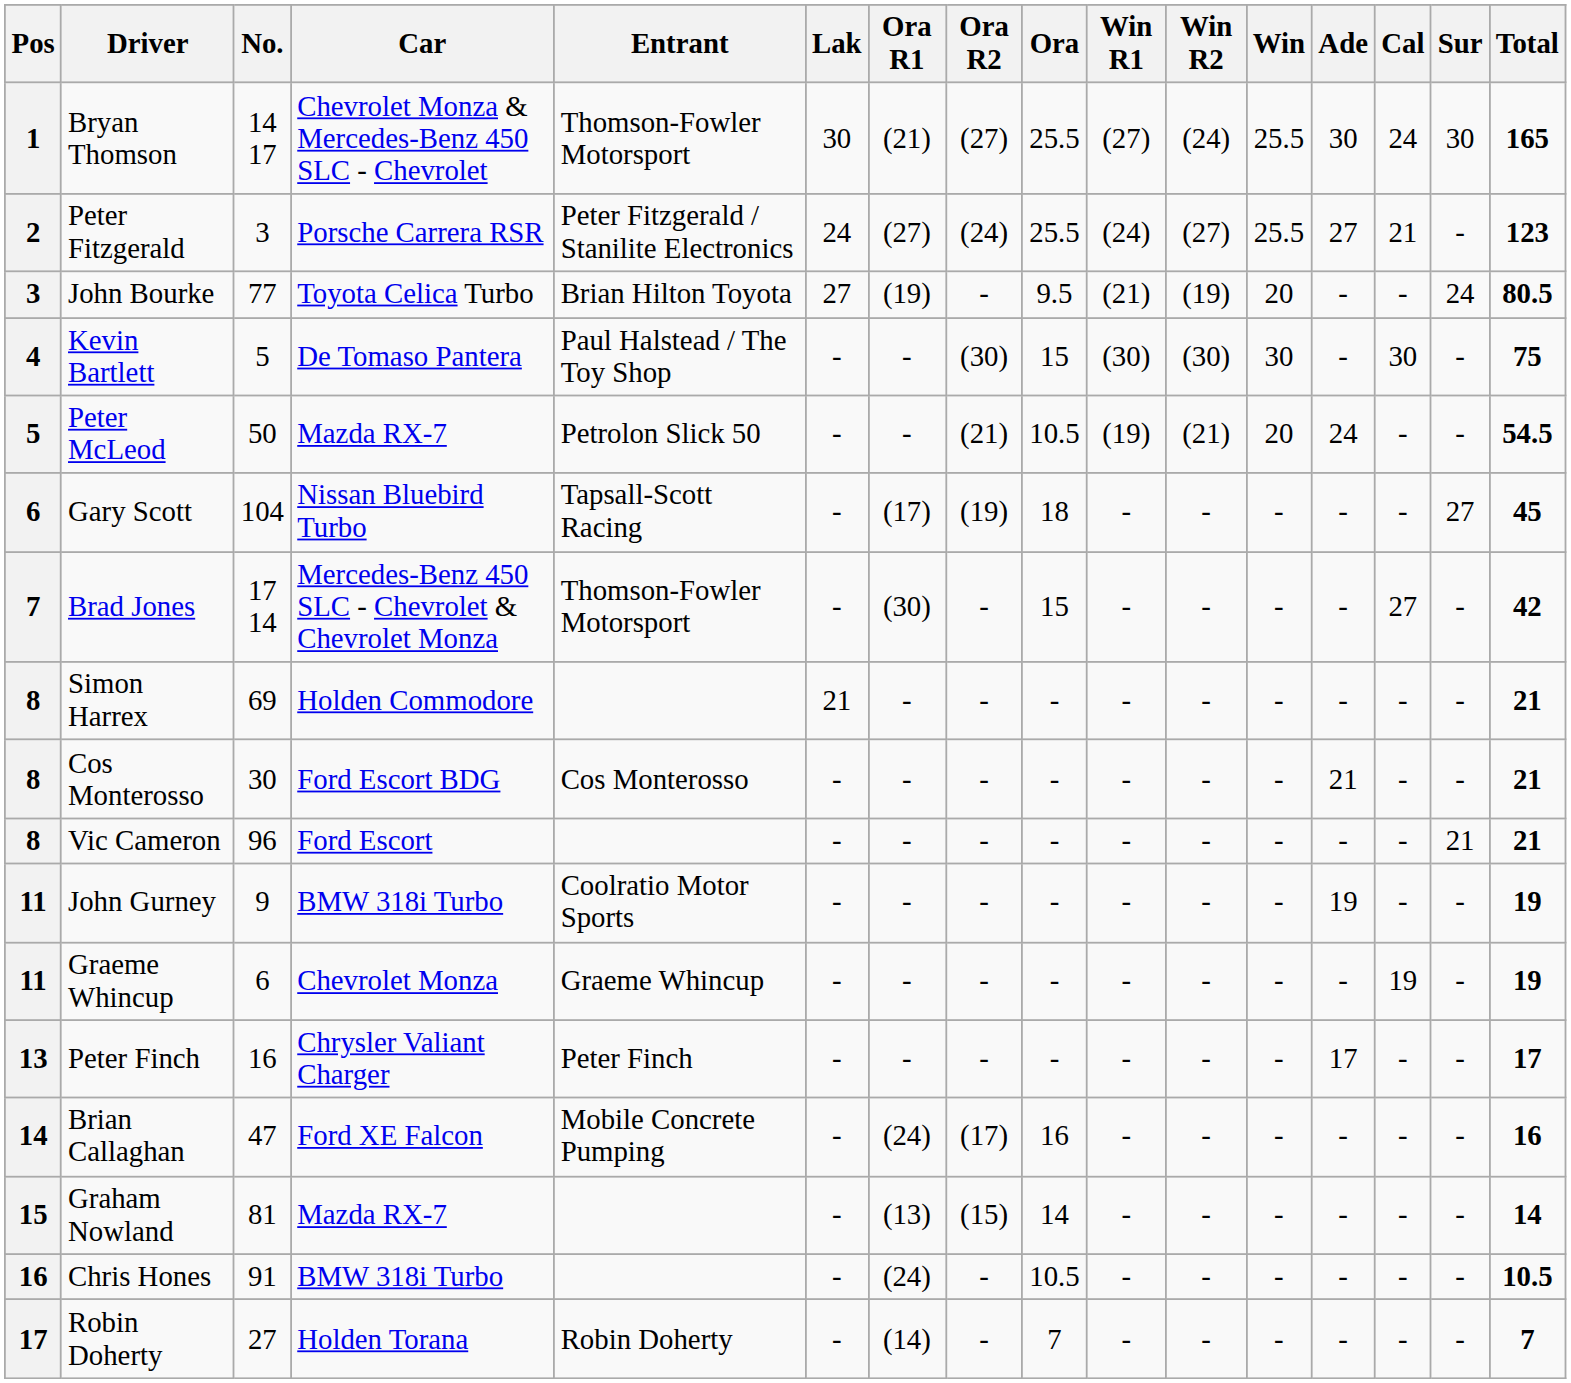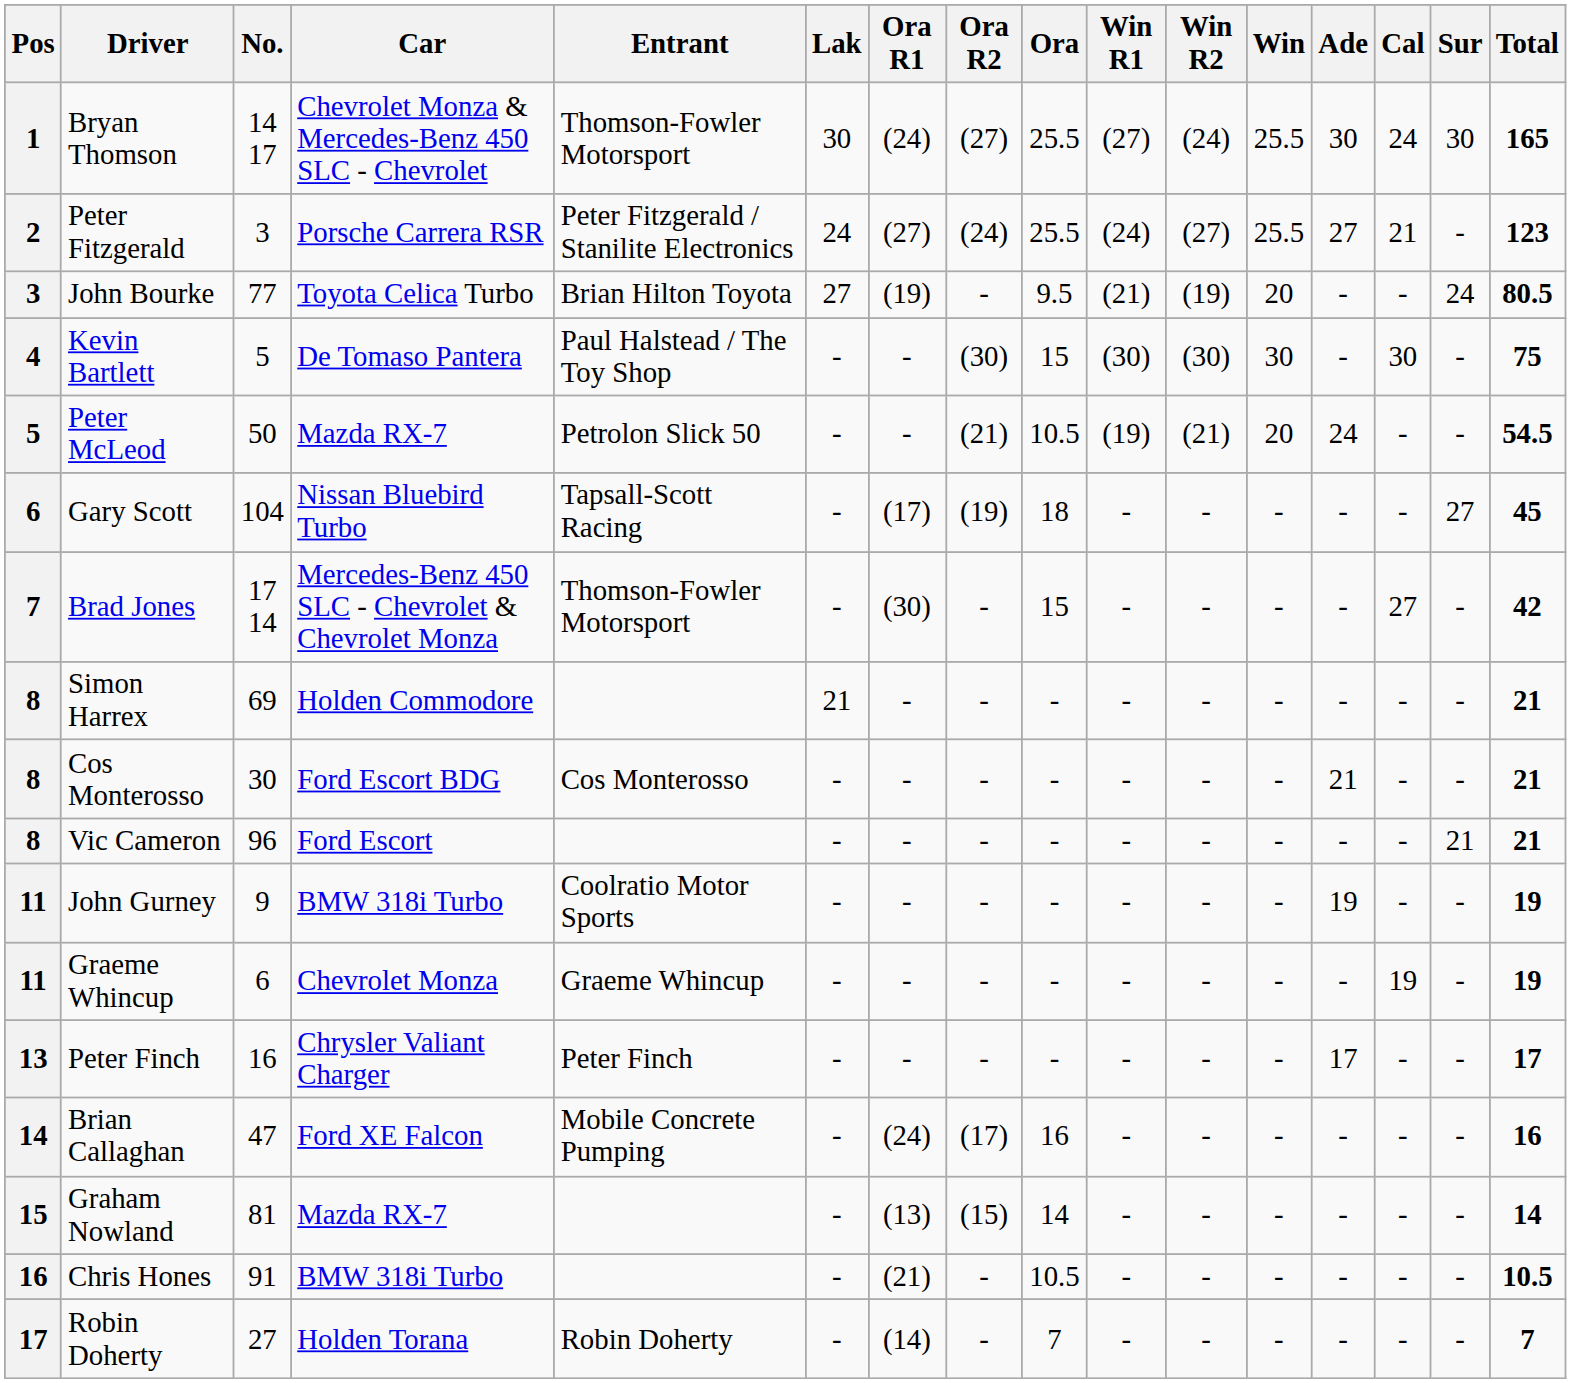 <table class="wikitable" style="font-size;">
 <tr>
 <th>Pos</th>
 <th>Driver</th>
 <th>No.</th>
 <th>Car</th>
 <th>Entrant</th>
 <th>Lak</th>
 <th>Ora R1</th>
 <th>Ora R2</th>
 <th>Ora</th>
 <th>Win R1</th>
 <th>Win R2</th>
 <th>Win</th>
 <th>Ade</th>
 <th>Cal</th>
 <th>Sur</th>
 <th>Total</th>
 </tr>
 <tr>
 <th>1</th>
 <td>Bryan Thomson</td>
 <td align="center">14<br>17</td>
 <td><a href='#'>Chevrolet Monza</a> & <br><a href='#'>Mercedes-Benz 450 SLC</a> - <a href='#'>Chevrolet</a></td>
 <td>Thomson-Fowler Motorsport</td>
 <td align="center">30</td>
-<td align="center">(21)</td>
+<td align="center">(24)</td>
 <td align="center">(27)</td>
 <td align="center">25.5</td>
 <td align="center">(27)</td>
 <td align="center">(24)</td>
 <td align="center">25.5</td>
 <td align="center">30</td>
 <td align="center">24</td>
 <td align="center">30</td>
 <td align="center"><strong>165</strong></td>
 </tr>
 <tr>
 <th>2</th>
 <td>Peter Fitzgerald</td>
 <td align="center">3</td>
 <td><a href='#'>Porsche Carrera RSR</a></td>
 <td>Peter Fitzgerald / Stanilite Electronics</td>
 <td align="center">24</td>
 <td align="center">(27)</td>
 <td align="center">(24)</td>
 <td align="center">25.5</td>
 <td align="center">(24)</td>
 <td align="center">(27)</td>
 <td align="center">25.5</td>
 <td align="center">27</td>
 <td align="center">21</td>
 <td align="center">-</td>
 <td align="center"><strong>123</strong></td>
 </tr>
 <tr>
 <th>3</th>
 <td>John Bourke</td>
 <td align="center">77</td>
 <td><a href='#'>Toyota Celica</a> Turbo</td>
 <td>Brian Hilton Toyota</td>
 <td align="center">27</td>
 <td align="center">(19)</td>
 <td align="center">-</td>
 <td align="center">9.5</td>
 <td align="center">(21)</td>
 <td align="center">(19)</td>
 <td align="center">20</td>
 <td align="center">-</td>
 <td align="center">-</td>
 <td align="center">24</td>
 <td align="center"><strong>80.5</strong></td>
 </tr>
 <tr>
 <th>4</th>
 <td><a href='#'>Kevin Bartlett</a></td>
 <td align="center">5</td>
 <td><a href='#'>De Tomaso Pantera</a></td>
 <td>Paul Halstead / The Toy Shop</td>
 <td align="center">-</td>
 <td align="center">-</td>
 <td align="center">(30)</td>
 <td align="center">15</td>
 <td align="center">(30)</td>
 <td align="center">(30)</td>
 <td align="center">30</td>
 <td align="center">-</td>
 <td align="center">30</td>
 <td align="center">-</td>
 <td align="center"><strong>75</strong></td>
 </tr>
 <tr>
 <th>5</th>
 <td><a href='#'>Peter McLeod</a></td>
 <td align="center">50</td>
 <td><a href='#'>Mazda RX-7</a></td>
 <td>Petrolon Slick 50</td>
 <td align="center">-</td>
 <td align="center">-</td>
 <td align="center">(21)</td>
 <td align="center">10.5</td>
 <td align="center">(19)</td>
 <td align="center">(21)</td>
 <td align="center">20</td>
 <td align="center">24</td>
 <td align="center">-</td>
 <td align="center">-</td>
 <td align="center"><strong>54.5</strong></td>
 </tr>
 <tr>
 <th>6</th>
 <td>Gary Scott</td>
 <td align="center">104</td>
 <td><a href='#'>Nissan Bluebird Turbo</a></td>
 <td>Tapsall-Scott Racing</td>
 <td align="center">-</td>
 <td align="center">(17)</td>
 <td align="center">(19)</td>
 <td align="center">18</td>
 <td align="center">-</td>
 <td align="center">-</td>
 <td align="center">-</td>
 <td align="center">-</td>
 <td align="center">-</td>
 <td align="center">27</td>
 <td align="center"><strong>45</strong></td>
 </tr>
 <tr>
 <th>7</th>
 <td><a href='#'>Brad Jones</a></td>
 <td align="center">17<br>14</td>
 <td><a href='#'>Mercedes-Benz 450 SLC</a> - <a href='#'>Chevrolet</a> & <br><a href='#'>Chevrolet Monza</a></td>
 <td>Thomson-Fowler Motorsport</td>
 <td align="center">-</td>
 <td align="center">(30)</td>
 <td align="center">-</td>
 <td align="center">15</td>
 <td align="center">-</td>
 <td align="center">-</td>
 <td align="center">-</td>
 <td align="center">-</td>
 <td align="center">27</td>
 <td align="center">-</td>
 <td align="center"><strong>42</strong></td>
 </tr>
 <tr>
 <th>8</th>
 <td>Simon Harrex</td>
 <td align="center">69</td>
 <td><a href='#'>Holden Commodore</a></td>
 <td></td>
 <td align="center">21</td>
 <td align="center">-</td>
 <td align="center">-</td>
 <td align="center">-</td>
 <td align="center">-</td>
 <td align="center">-</td>
 <td align="center">-</td>
 <td align="center">-</td>
 <td align="center">-</td>
 <td align="center">-</td>
 <td align="center"><strong>21</strong></td>
 </tr>
 <tr>
 <th>8</th>
 <td>Cos Monterosso</td>
 <td align="center">30</td>
 <td><a href='#'>Ford Escort BDG</a></td>
 <td>Cos Monterosso</td>
 <td align="center">-</td>
 <td align="center">-</td>
 <td align="center">-</td>
 <td align="center">-</td>
 <td align="center">-</td>
 <td align="center">-</td>
 <td align="center">-</td>
 <td align="center">21</td>
 <td align="center">-</td>
 <td align="center">-</td>
 <td align="center"><strong>21</strong></td>
 </tr>
 <tr>
 <th>8</th>
 <td>Vic Cameron</td>
 <td align="center">96</td>
 <td><a href='#'>Ford Escort</a></td>
 <td></td>
 <td align="center">-</td>
 <td align="center">-</td>
 <td align="center">-</td>
 <td align="center">-</td>
 <td align="center">-</td>
 <td align="center">-</td>
 <td align="center">-</td>
 <td align="center">-</td>
 <td align="center">-</td>
 <td align="center">21</td>
 <td align="center"><strong>21</strong></td>
 </tr>
 <tr>
 <th>11</th>
 <td>John Gurney</td>
 <td align="center">9</td>
 <td><a href='#'>BMW 318i Turbo</a></td>
 <td>Coolratio Motor Sports</td>
 <td align="center">-</td>
 <td align="center">-</td>
 <td align="center">-</td>
 <td align="center">-</td>
 <td align="center">-</td>
 <td align="center">-</td>
 <td align="center">-</td>
 <td align="center">19</td>
 <td align="center">-</td>
 <td align="center">-</td>
 <td align="center"><strong>19</strong></td>
 </tr>
 <tr>
 <th>11</th>
 <td>Graeme Whincup</td>
 <td align="center">6</td>
 <td><a href='#'>Chevrolet Monza</a></td>
 <td>Graeme Whincup</td>
 <td align="center">-</td>
 <td align="center">-</td>
 <td align="center">-</td>
 <td align="center">-</td>
 <td align="center">-</td>
 <td align="center">-</td>
 <td align="center">-</td>
 <td align="center">-</td>
 <td align="center">19</td>
 <td align="center">-</td>
 <td align="center"><strong>19</strong></td>
 </tr>
 <tr>
 <th>13</th>
 <td>Peter Finch</td>
 <td align="center">16</td>
 <td><a href='#'>Chrysler Valiant Charger</a></td>
 <td>Peter Finch</td>
 <td align="center">-</td>
 <td align="center">-</td>
 <td align="center">-</td>
 <td align="center">-</td>
 <td align="center">-</td>
 <td align="center">-</td>
 <td align="center">-</td>
 <td align="center">17</td>
 <td align="center">-</td>
 <td align="center">-</td>
 <td align="center"><strong>17</strong></td>
 </tr>
 <tr>
 <th>14</th>
 <td>Brian Callaghan</td>
 <td align="center">47</td>
 <td><a href='#'>Ford XE Falcon</a></td>
 <td>Mobile Concrete Pumping</td>
 <td align="center">-</td>
 <td align="center">(24)</td>
 <td align="center">(17)</td>
 <td align="center">16</td>
 <td align="center">-</td>
 <td align="center">-</td>
 <td align="center">-</td>
 <td align="center">-</td>
 <td align="center">-</td>
 <td align="center">-</td>
 <td align="center"><strong>16</strong></td>
 </tr>
 <tr>
 <th>15</th>
 <td>Graham Nowland</td>
 <td align="center">81</td>
 <td><a href='#'>Mazda RX-7</a></td>
 <td></td>
 <td align="center">-</td>
 <td align="center">(13)</td>
 <td align="center">(15)</td>
 <td align="center">14</td>
 <td align="center">-</td>
 <td align="center">-</td>
 <td align="center">-</td>
 <td align="center">-</td>
 <td align="center">-</td>
 <td align="center">-</td>
 <td align="center"><strong>14</strong></td>
 </tr>
 <tr>
 <th>16</th>
 <td>Chris Hones</td>
 <td align="center">91</td>
 <td><a href='#'>BMW 318i Turbo</a></td>
 <td></td>
 <td align="center">-</td>
-<td align="center">(24)</td>
+<td align="center">(21)</td>
 <td align="center">-</td>
 <td align="center">10.5</td>
 <td align="center">-</td>
 <td align="center">-</td>
 <td align="center">-</td>
 <td align="center">-</td>
 <td align="center">-</td>
 <td align="center">-</td>
 <td align="center"><strong>10.5</strong></td>
 </tr>
 <tr>
 <th>17</th>
 <td>Robin Doherty</td>
 <td align="center">27</td>
 <td><a href='#'>Holden Torana</a></td>
 <td>Robin Doherty</td>
 <td align="center">-</td>
 <td align="center">(14)</td>
 <td align="center">-</td>
 <td align="center">7</td>
 <td align="center">-</td>
 <td align="center">-</td>
 <td align="center">-</td>
 <td align="center">-</td>
 <td align="center">-</td>
 <td align="center">-</td>
 <td align="center"><strong>7</strong></td>
 </tr>
 </table>
